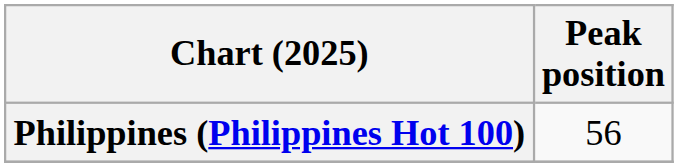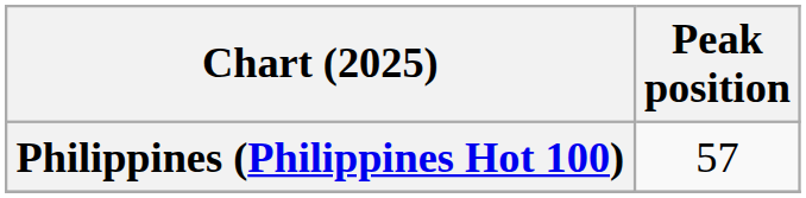 <table class="wikitable sortable plainrowheaders" style="text-align:center">
 <tr>
 <th scope="col">Chart (2025)</th>
 <th scope="col">Peak<br>position</th>
 </tr>
 <tr>
 <th scope="row">Philippines (<a href='#'>Philippines Hot 100</a>)</th>
-<td>56</td>
+<td>57</td>
 </tr>
 <tr>
 </tr>
 </table>
